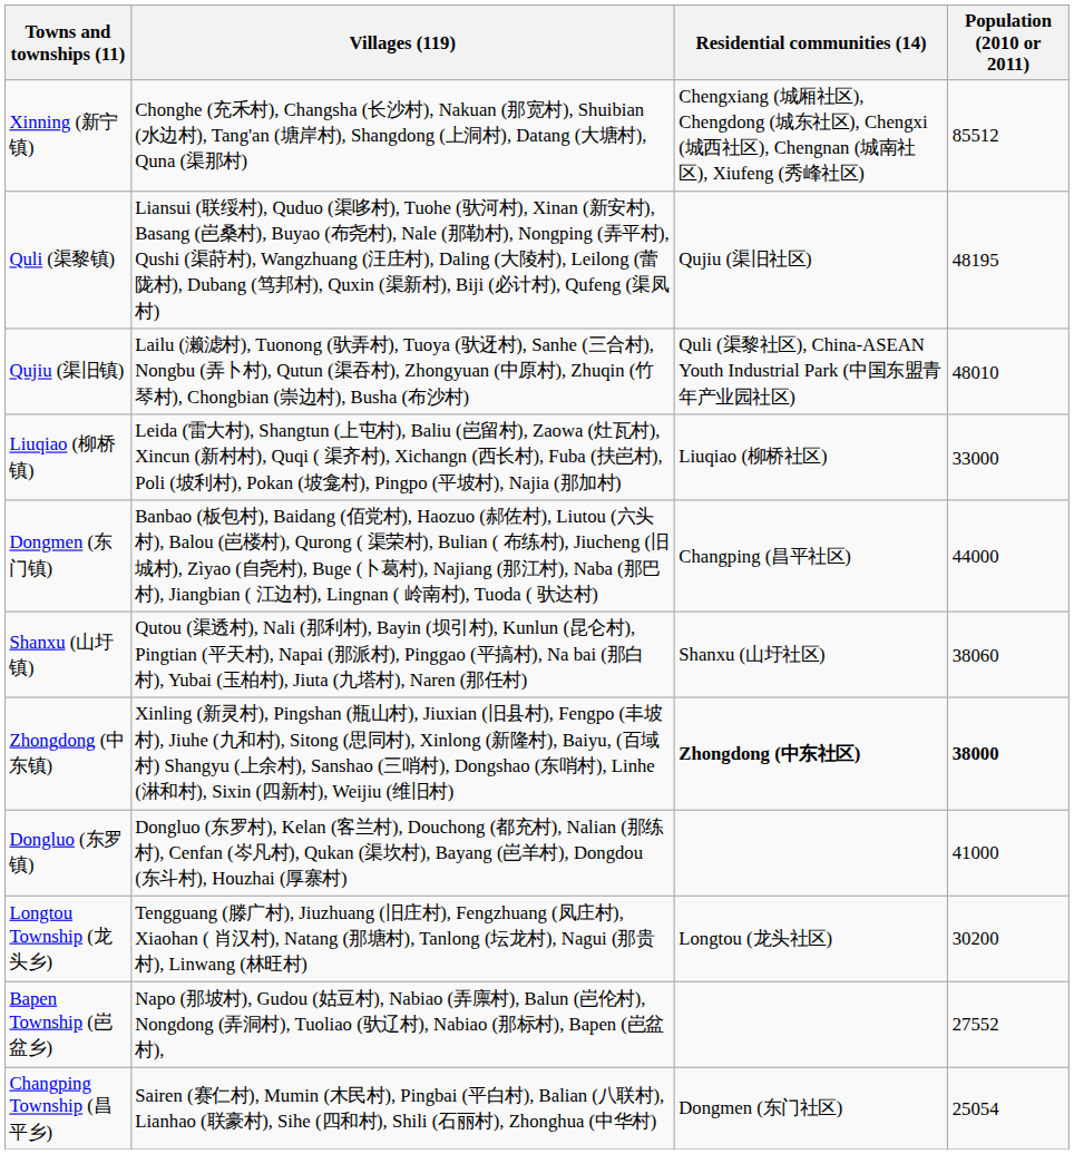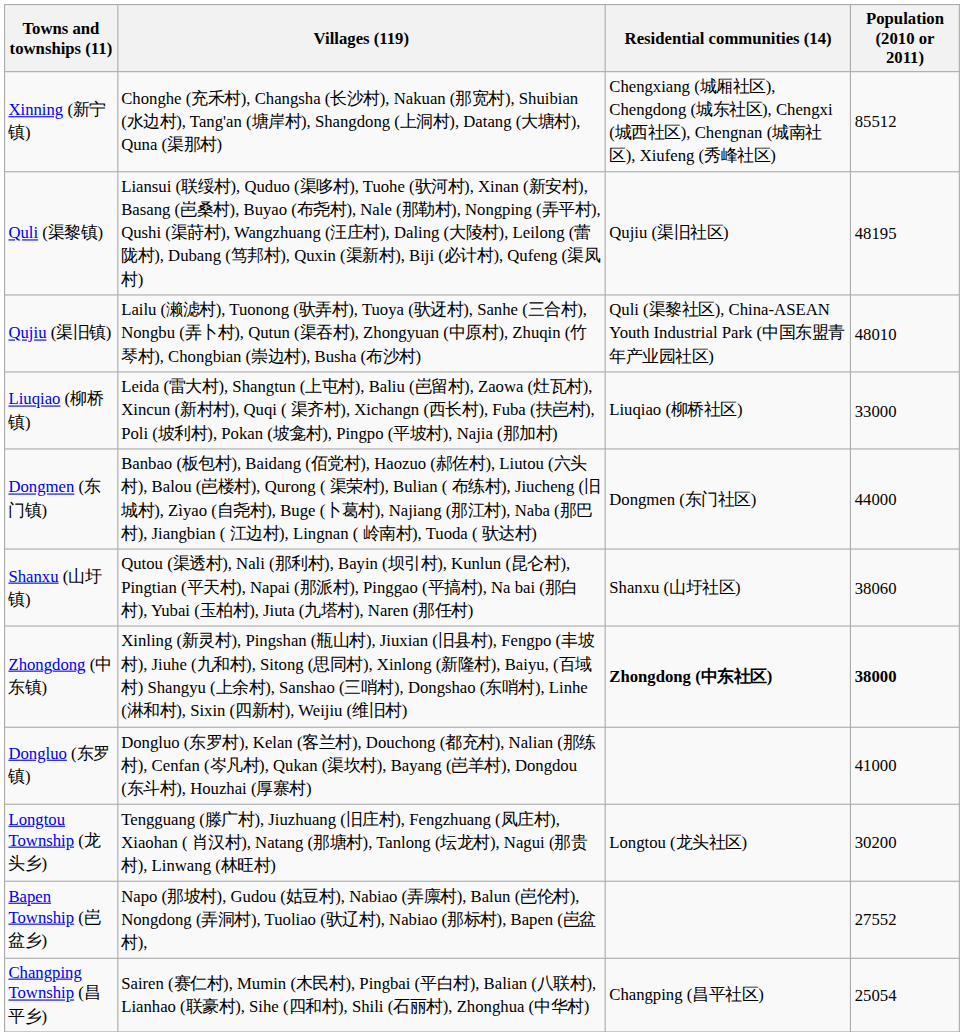 <table class="wikitable sortable" style="font-size:95%">
 <tr>
 <th>Towns and townships (11)</th>
 <th>Villages (119)</th>
 <th>Residential communities (14)</th>
 <th>Population (2010 or 2011)</th>
 </tr>
 <tr>
 <td><a href='#'>Xinning</a> (新宁镇)</td>
 <td>Chonghe (充禾村), Changsha (长沙村), Nakuan (那宽村), Shuibian (水边村), Tang'an (塘岸村), Shangdong (上洞村), Datang (大塘村), Quna (渠那村)</td>
 <td>Chengxiang (城厢社区), Chengdong (城东社区), Chengxi (城西社区), Chengnan (城南社区), Xiufeng (秀峰社区)</td>
 <td>85512</td>
 </tr>
 <tr>
 <td><a href='#'>Quli</a> (渠黎镇)</td>
 <td>Liansui (联绥村), Quduo (渠哆村), Tuohe (驮河村), Xinan (新安村), Basang (岜桑村), Buyao (布尧村), Nale (那勒村), Nongping (弄平村), Qushi (渠莳村), Wangzhuang (汪庄村), Daling (大陵村), Leilong (蕾陇村), Dubang (笃邦村), Quxin (渠新村), Biji (必计村), Qufeng (渠凤村)</td>
 <td>Qujiu (渠旧社区)</td>
 <td>48195</td>
 </tr>
 <tr>
 <td><a href='#'>Qujiu</a> (渠旧镇)</td>
 <td>Lailu (濑滤村), Tuonong (驮弄村), Tuoya (驮迓村), Sanhe (三合村), Nongbu (弄卜村), Qutun (渠吞村), Zhongyuan (中原村), Zhuqin (竹琴村), Chongbian (崇边村), Busha (布沙村)</td>
 <td>Quli (渠黎社区), China-ASEAN Youth Industrial Park (中国东盟青年产业园社区)</td>
 <td>48010</td>
 </tr>
 <tr>
 <td><a href='#'>Liuqiao</a> (柳桥镇)</td>
 <td>Leida (雷大村), Shangtun (上屯村), Baliu (岜留村), Zaowa (灶瓦村), Xincun (新村村), Quqi ( 渠齐村), Xichangn (西长村), Fuba (扶岜村), Poli (坡利村), Pokan (坡龛村), Pingpo (平坡村), Najia (那加村)</td>
 <td>Liuqiao (柳桥社区)</td>
 <td>33000</td>
 </tr>
 <tr>
 <td><a href='#'>Dongmen</a> (东门镇)</td>
 <td>Banbao (板包村), Baidang (佰党村), Haozuo (郝佐村), Liutou (六头村), Balou (岜楼村), Qurong ( 渠荣村), Bulian ( 布练村), Jiucheng (旧城村), Zìyao (自尧村), Buge (卜葛村), Najiang (那江村), Naba (那巴村), Jiangbian ( 江边村), Lingnan ( 岭南村), Tuoda ( 驮达村)</td>
-<td>Changping (昌平社区)</td>
+<td>Dongmen (东门社区)</td>
 <td>44000</td>
 </tr>
 <tr>
 <td><a href='#'>Shanxu</a> (山圩镇)</td>
 <td>Qutou (渠透村), Nali (那利村), Bayin (坝引村), Kunlun (昆仑村), Pingtian (平天村), Napai (那派村), Pinggao (平搞村), Na bai (那白村), Yubai (玉柏村), Jiuta (九塔村), Naren (那任村)</td>
 <td>Shanxu (山圩社区)</td>
 <td>38060</td>
 </tr>
 <tr>
 <td><a href='#'>Zhongdong</a> (中东镇)</td>
 <td>Xinling (新灵村), Pingshan (瓶山村), Jiuxian (旧县村), Fengpo (丰坡村), Jiuhe (九和村), Sitong (思同村), Xinlong (新隆村), Baiyu, (百域村) Shangyu (上余村), Sanshao (三哨村), Dongshao (东哨村), Linhe (淋和村), Sixin (四新村), Weijiu (维旧村)</td>
 <td><strong>Zhongdong (中东社区)</strong></td>
 <td><strong>38000</strong></td>
 </tr>
 <tr>
 <td><a href='#'>Dongluo</a> (东罗镇)</td>
 <td>Dongluo (东罗村), Kelan (客兰村), Douchong (都充村), Nalian (那练村), Cenfan (岑凡村), Qukan (渠坎村), Bayang (岜羊村), Dongdou (东斗村), Houzhai (厚寨村)</td>
 <td></td>
 <td>41000</td>
 </tr>
 <tr>
 <td><a href='#'>Longtou Township</a> (龙头乡)</td>
 <td>Tengguang (滕广村), Jiuzhuang (旧庄村), Fengzhuang (凤庄村), Xiaohan ( 肖汉村), Natang (那塘村), Tanlong (坛龙村), Nagui (那贵村), Linwang (林旺村)</td>
 <td>Longtou (龙头社区)</td>
 <td>30200</td>
 </tr>
 <tr>
 <td><a href='#'>Bapen Township</a> (岜盆乡)</td>
 <td>Napo (那坡村), Gudou (姑豆村), Nabiao (弄廪村), Balun (岜伦村), Nongdong (弄洞村), Tuoliao (驮辽村), Nabiao (那标村), Bapen (岜盆村),</td>
 <td></td>
 <td>27552</td>
 </tr>
 <tr>
 <td><a href='#'>Changping Township</a> (昌平乡)</td>
 <td>Sairen (赛仁村), Mumin (木民村), Pingbai (平白村), Balian (八联村), Lianhao (联豪村), Sihe (四和村), Shili (石丽村), Zhonghua (中华村)</td>
-<td>Dongmen (东门社区)</td>
+<td>Changping (昌平社区)</td>
 <td>25054</td>
 </tr>
 </table>
